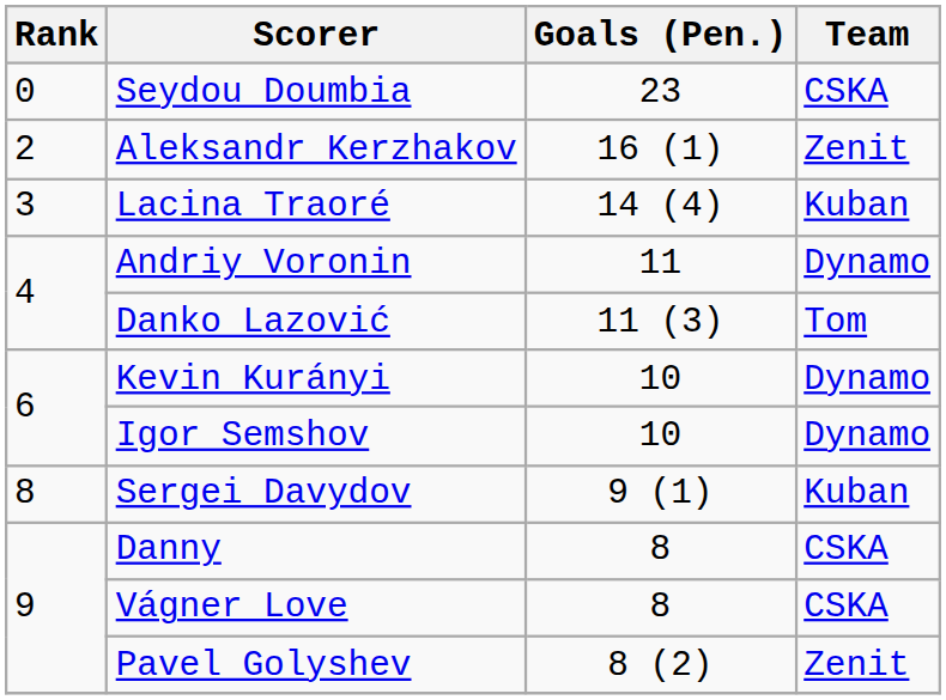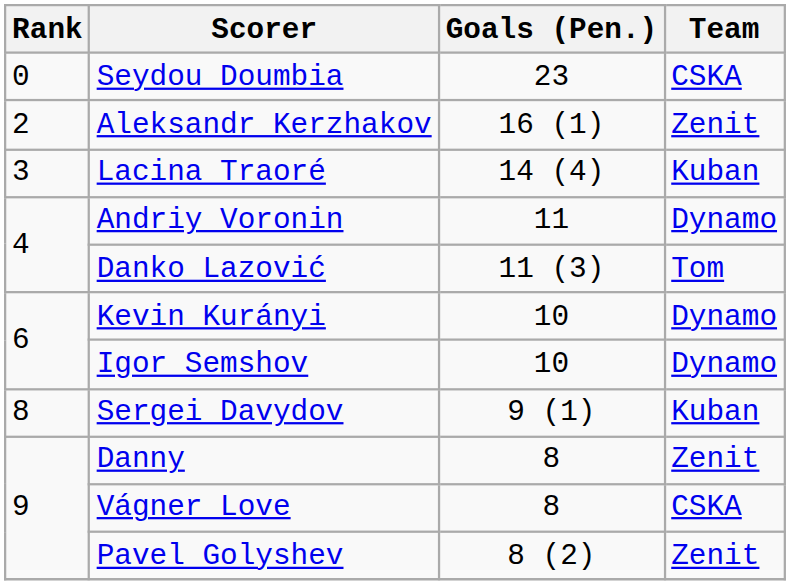 <table class="wikitable">
 <tr>
 <th>Rank</th>
 <th>Scorer</th>
 <th>Goals (Pen.)</th>
 <th>Team</th>
 </tr>
 <tr>
 <td rowspan="1">0</td>
 <td> <a href='#'>Seydou Doumbia</a></td>
 <td align=center>23</td>
 <td><a href='#'>CSKA</a></td>
 </tr>
 <tr>
 <td rowspan="1">2</td>
 <td> <a href='#'>Aleksandr Kerzhakov</a></td>
 <td align=center>16 (1)</td>
 <td><a href='#'>Zenit</a></td>
 </tr>
 <tr>
 <td rowspan="1">3</td>
 <td> <a href='#'>Lacina Traoré</a></td>
 <td align=center>14 (4)</td>
 <td><a href='#'>Kuban</a></td>
 </tr>
 <tr>
 <td rowspan="2">4</td>
 <td> <a href='#'>Andriy Voronin</a></td>
 <td align=center>11</td>
 <td><a href='#'>Dynamo</a></td>
 </tr>
 <tr>
 <td> <a href='#'>Danko Lazović</a></td>
 <td align=center>11 (3)</td>
 <td><a href='#'>Tom</a></td>
 </tr>
 <tr>
 <td rowspan="2">6</td>
 <td> <a href='#'>Kevin Kurányi</a></td>
 <td align=center>10</td>
 <td><a href='#'>Dynamo</a></td>
 </tr>
 <tr>
 <td> <a href='#'>Igor Semshov</a></td>
 <td align=center>10</td>
 <td><a href='#'>Dynamo</a></td>
 </tr>
 <tr>
 <td rowspan="1">8</td>
 <td> <a href='#'>Sergei Davydov</a></td>
 <td align=center>9 (1)</td>
 <td><a href='#'>Kuban</a></td>
 </tr>
 <tr>
 <td rowspan="3">9</td>
 <td> <a href='#'>Danny</a></td>
 <td align=center>8</td>
-<td><a href='#'>CSKA</a></td>
+<td><a href='#'>Zenit</a></td>
 </tr>
 <tr>
 <td> <a href='#'>Vágner Love</a></td>
 <td align=center>8</td>
 <td><a href='#'>CSKA</a></td>
 </tr>
 <tr>
 <td> <a href='#'>Pavel Golyshev</a></td>
 <td align=center>8 (2)</td>
 <td><a href='#'>Zenit</a></td>
 </tr>
 <tr>
 </tr>
 </table>
